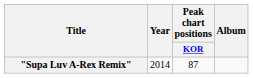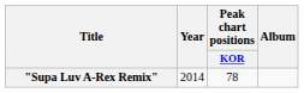 <table class="wikitable plainrowheaders" style="text-align:center;">
 <tr>
 <th scope="col" rowspan="2" style="width:14em;">Title</th>
 <th scope="col" rowspan="2">Year</th>
 <th scope="col" colspan="1">Peak chart positions</th>
 <th scope="col" rowspan="2">Album</th>
 </tr>
 <tr>
 <th scope="col" style="width:3em;font-size:90%;"><a href='#'>KOR</a><br></th>
 </tr>
 <tr>
 <th scope="row">"Supa Luv A-Rex Remix"</th>
 <td>2014</td>
-<td>87</td>
+<td>78</td>
 <td></td>
 </tr>
 </table>
